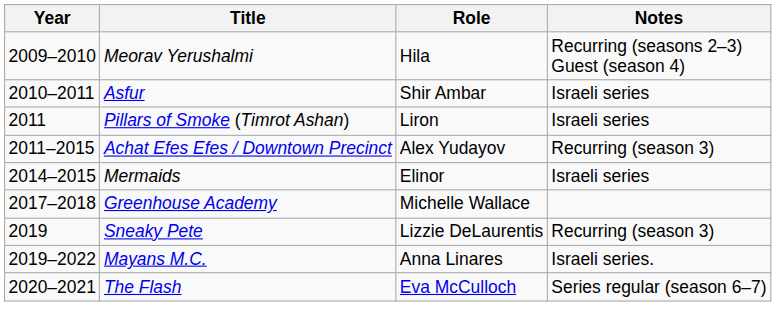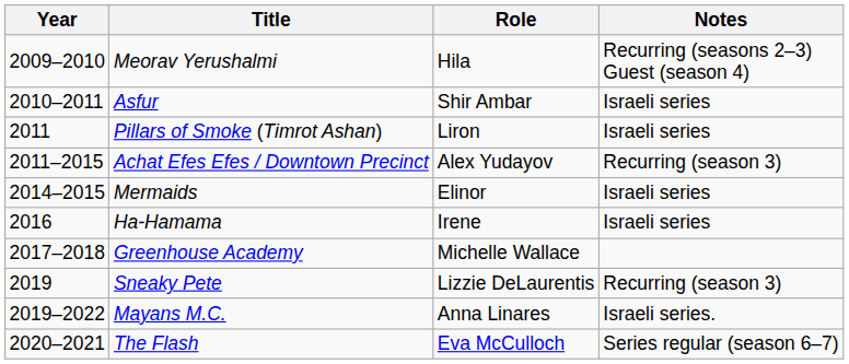 <table class="wikitable sortable">
 <tr>
 <th>Year</th>
 <th>Title</th>
 <th>Role</th>
 <th class="unsortable">Notes</th>
 </tr>
 <tr>
 <td>2009–2010</td>
 <td><em>Meorav Yerushalmi</em></td>
 <td>Hila</td>
 <td>Recurring (seasons 2–3)<br>Guest (season 4)</td>
 </tr>
 <tr>
 <td>2010–2011</td>
 <td><em><a href='#'>Asfur</a></em></td>
 <td>Shir Ambar</td>
 <td>Israeli series</td>
 </tr>
 <tr>
 <td>2011</td>
 <td><em><a href='#'>Pillars of Smoke</a></em> (<em>Timrot Ashan</em>)</td>
 <td>Liron</td>
 <td>Israeli series</td>
 </tr>
 <tr>
 <td>2011–2015</td>
 <td><em><a href='#'>Achat Efes Efes / Downtown Precinct</a></em></td>
 <td>Alex Yudayov</td>
 <td>Recurring (season 3)</td>
 </tr>
 <tr>
 <td>2014–2015</td>
 <td><em>Mermaids</em></td>
 <td>Elinor</td>
 <td>Israeli series</td>
 </tr>
 <tr>
+<td>2016</td>
+<td><em>Ha-Hamama</em></td>
+<td>Irene</td>
+<td>Israeli series</td>
+</tr>
+<tr>
 <td>2017–2018</td>
 <td><em><a href='#'>Greenhouse Academy</a></em></td>
 <td>Michelle Wallace</td>
 <td></td>
 </tr>
 <tr>
 <td>2019</td>
 <td><em><a href='#'>Sneaky Pete</a></em></td>
 <td>Lizzie DeLaurentis</td>
 <td>Recurring (season 3)</td>
 </tr>
 <tr>
 <td>2019–2022</td>
 <td><em><a href='#'>Mayans M.C.</a></em></td>
 <td>Anna Linares</td>
 <td>Israeli series.</td>
 </tr>
 <tr>
 <td>2020–2021</td>
 <td><em><a href='#'>The Flash</a></em></td>
 <td><a href='#'>Eva McCulloch</a></td>
 <td>Series regular (season 6–7)</td>
 </tr>
 </table>
